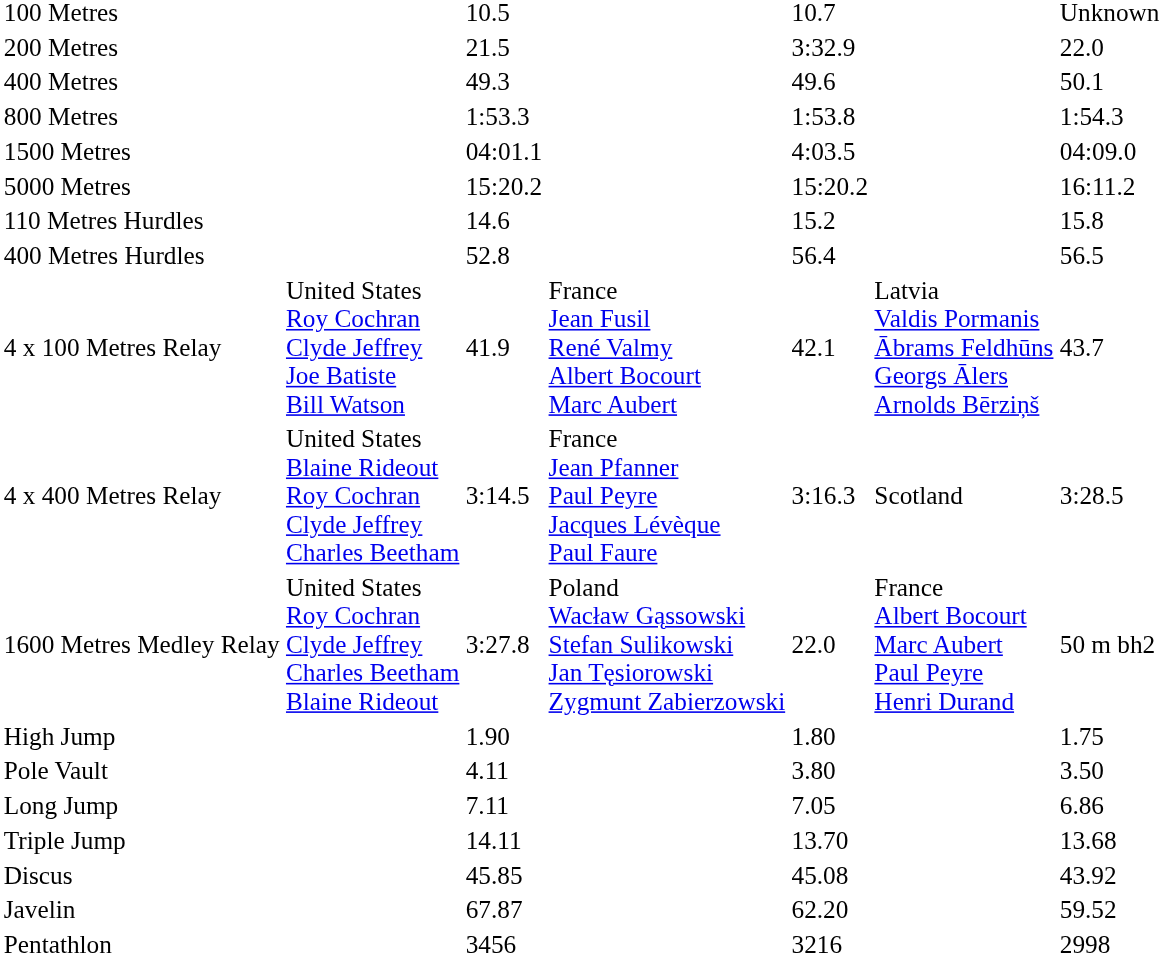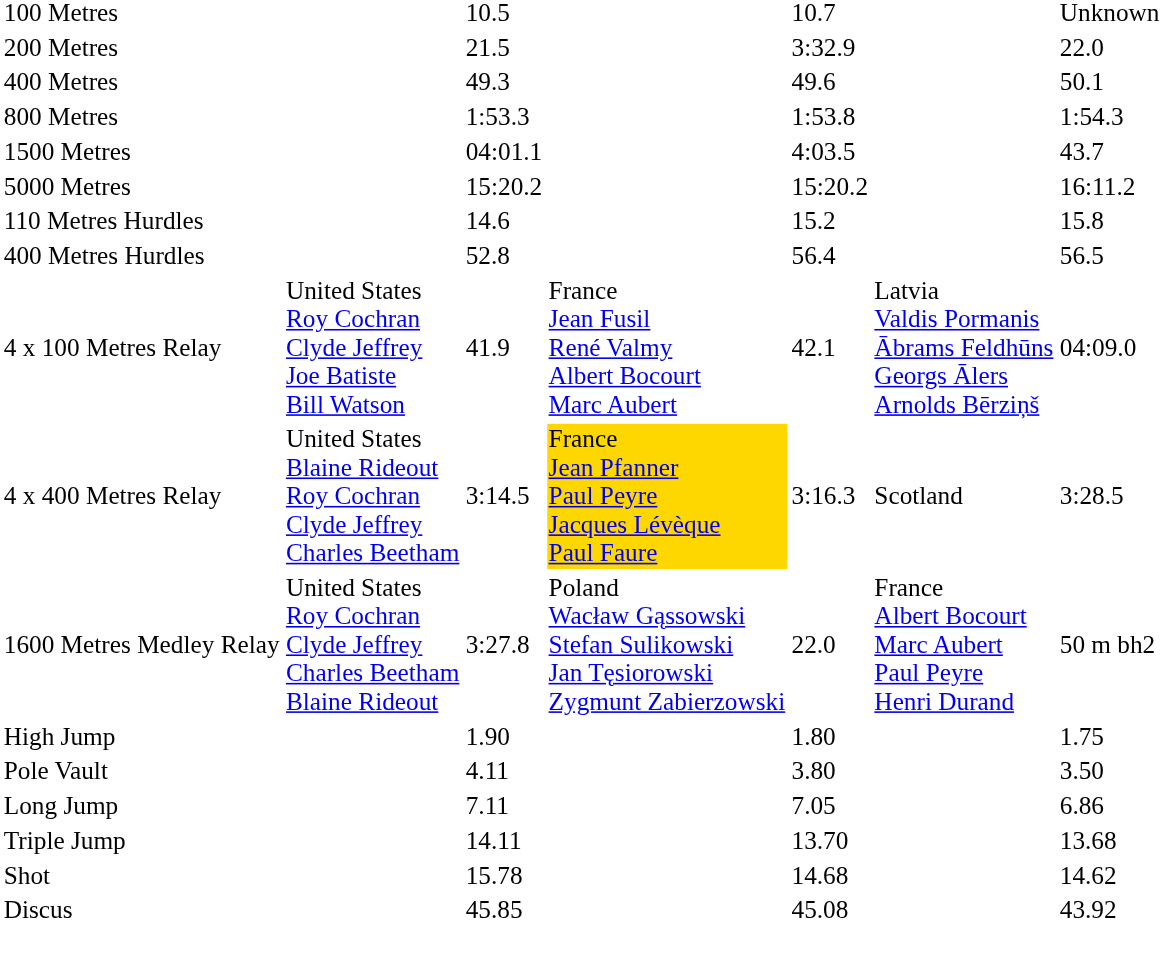 <table>
 <tr>
 <td>100 Metres</td>
 <td></td>
 <td>10.5</td>
 <td></td>
 <td>10.7</td>
 <td></td>
 <td>Unknown</td>
 </tr>
 <tr>
 <td>200 Metres</td>
 <td></td>
 <td>21.5</td>
 <td></td>
 <td>3:32.9</td>
 <td></td>
 <td>22.0</td>
 </tr>
 <tr>
 <td>400 Metres</td>
 <td></td>
 <td>49.3</td>
 <td></td>
 <td>49.6</td>
 <td></td>
 <td>50.1</td>
 </tr>
 <tr>
 <td>800 Metres</td>
 <td></td>
 <td>1:53.3</td>
 <td></td>
 <td>1:53.8</td>
 <td></td>
 <td>1:54.3</td>
 </tr>
 <tr>
 <td>1500 Metres</td>
 <td></td>
 <td>04:01.1</td>
 <td></td>
 <td>4:03.5</td>
 <td></td>
-<td>04:09.0</td>
+<td>43.7</td>
 </tr>
 <tr>
 <td>5000 Metres</td>
 <td></td>
 <td>15:20.2</td>
 <td></td>
 <td>15:20.2</td>
 <td></td>
 <td>16:11.2</td>
 </tr>
 <tr>
 <td>110 Metres Hurdles</td>
 <td></td>
 <td>14.6</td>
 <td></td>
 <td>15.2</td>
 <td></td>
 <td>15.8</td>
 </tr>
 <tr>
 <td>400 Metres Hurdles</td>
 <td></td>
 <td>52.8</td>
 <td></td>
 <td>56.4</td>
 <td></td>
 <td>56.5</td>
 </tr>
 <tr>
 <td>4 x 100 Metres Relay</td>
 <td> United States<br><a href='#'>Roy Cochran</a><br><a href='#'>Clyde Jeffrey</a><br><a href='#'>Joe Batiste</a><br><a href='#'>Bill Watson</a></td>
 <td>41.9</td>
 <td> France<br><a href='#'>Jean Fusil</a><br><a href='#'>René Valmy</a><br><a href='#'>Albert Bocourt</a><br><a href='#'>Marc Aubert</a></td>
 <td>42.1</td>
 <td> Latvia<br><a href='#'>Valdis Pormanis</a><br><a href='#'>Ābrams Feldhūns</a><br><a href='#'>Georgs Ālers</a><br><a href='#'>Arnolds Bērziņš</a></td>
-<td>43.7</td>
+<td>04:09.0</td>
 </tr>
 <tr>
 <td>4 x 400 Metres Relay</td>
 <td> United States<br><a href='#'>Blaine Rideout</a><br><a href='#'>Roy Cochran</a><br><a href='#'>Clyde Jeffrey</a><br><a href='#'>Charles Beetham</a></td>
 <td>3:14.5</td>
-<td> France<br><a href='#'>Jean Pfanner</a><br><a href='#'>Paul Peyre</a><br><a href='#'>Jacques Lévèque</a><br><a href='#'>Paul Faure</a></td>
+<td style="background: gold;"> France<br><a href='#'>Jean Pfanner</a><br><a href='#'>Paul Peyre</a><br><a href='#'>Jacques Lévèque</a><br><a href='#'>Paul Faure</a></td>
 <td>3:16.3</td>
 <td> Scotland</td>
 <td>3:28.5</td>
 </tr>
 <tr>
 <td>1600 Metres Medley Relay</td>
 <td> United States<br><a href='#'>Roy Cochran</a><br><a href='#'>Clyde Jeffrey</a><br><a href='#'>Charles Beetham</a><br><a href='#'>Blaine Rideout</a></td>
 <td>3:27.8</td>
 <td> Poland<br><a href='#'>Wacław Gąssowski</a><br><a href='#'>Stefan Sulikowski</a><br><a href='#'>Jan Tęsiorowski</a><br><a href='#'>Zygmunt Zabierzowski</a></td>
 <td>22.0</td>
 <td> France<br><a href='#'>Albert Bocourt</a><br><a href='#'>Marc Aubert</a><br><a href='#'>Paul Peyre</a><br><a href='#'>Henri Durand</a></td>
 <td>50 m bh2</td>
 </tr>
 <tr>
 <td>High Jump</td>
 <td></td>
 <td>1.90</td>
 <td></td>
 <td>1.80</td>
 <td></td>
 <td>1.75</td>
 </tr>
 <tr>
 <td>Pole Vault</td>
 <td></td>
 <td>4.11</td>
 <td></td>
 <td>3.80</td>
 <td></td>
 <td>3.50</td>
 </tr>
 <tr>
 <td>Long Jump</td>
 <td></td>
 <td>7.11</td>
 <td></td>
 <td>7.05</td>
 <td></td>
 <td>6.86</td>
 </tr>
 <tr>
 <td>Triple Jump</td>
 <td></td>
 <td>14.11</td>
 <td></td>
 <td>13.70</td>
 <td></td>
 <td>13.68</td>
 </tr>
 <tr>
+<td>Shot</td>
+<td></td>
+<td>15.78</td>
+<td></td>
+<td>14.68</td>
+<td></td>
+<td>14.62</td>
+</tr>
+<tr>
 <td>Discus</td>
 <td></td>
 <td>45.85</td>
 <td></td>
 <td>45.08</td>
 <td></td>
 <td>43.92</td>
 </tr>
-<tr>
-<td>Javelin</td>
-<td></td>
-<td>67.87</td>
-<td></td>
-<td>62.20</td>
-<td></td>
-<td>59.52</td>
-</tr>
-<tr>
-<td>Pentathlon</td>
-<td></td>
-<td>3456</td>
-<td></td>
-<td>3216</td>
-<td></td>
-<td>2998</td>
-</tr>
 </table>
